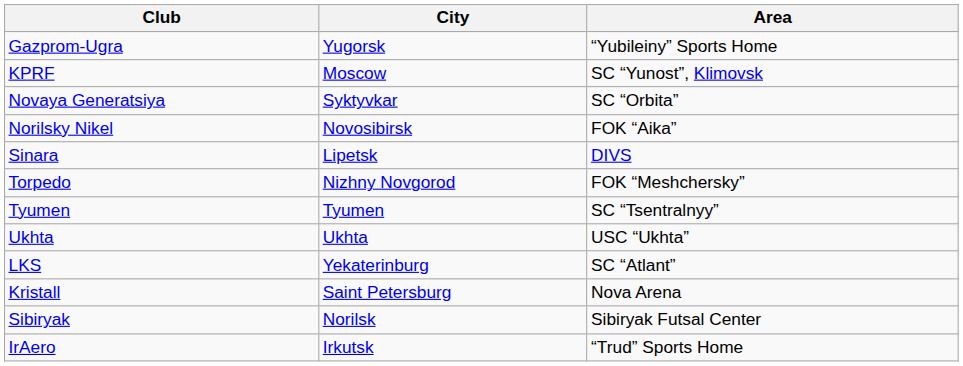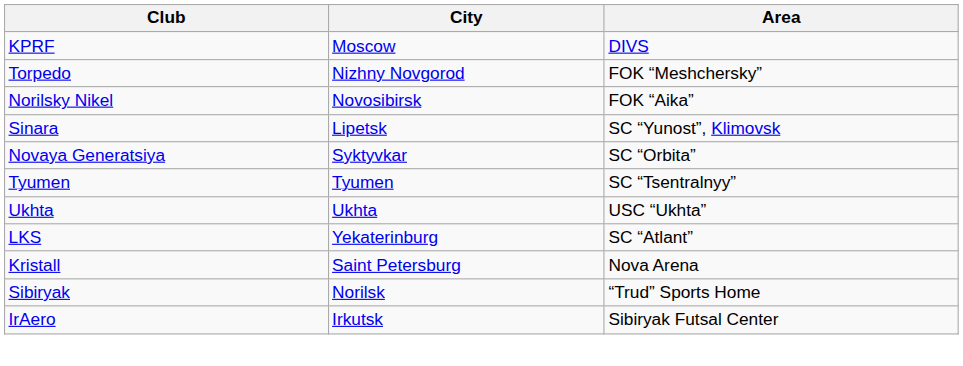 <table class="wikitable sortable" width="100%">
 <tr>
 <th>Club</th>
 <th>City</th>
 <th>Area</th>
 </tr>
 <tr>
-<td> <a href='#'>Gazprom-Ugra</a></td>
-<td> <a href='#'>Yugorsk</a></td>
-<td>“Yubileiny” Sports Home</td>
+<td><a href='#'>KPRF</a></td>
+<td> <a href='#'>Moscow</a></td>
+<td><a href='#'>DIVS</a></td>
 </tr>
 <tr>
-<td><a href='#'>KPRF</a></td>
-<td> <a href='#'>Moscow</a></td>
-<td>SC “Yunost”, <a href='#'>Klimovsk</a></td>
-</tr>
-<tr>
-<td><a href='#'>Novaya Generatsiya</a></td>
-<td> <a href='#'>Syktyvkar</a></td>
-<td>SC “Orbita”</td>
+<td><a href='#'>Torpedo</a></td>
+<td> <a href='#'>Nizhny Novgorod</a></td>
+<td>FOK “Meshchersky”</td>
 </tr>
 <tr>
 <td><a href='#'>Norilsky Nikel</a></td>
 <td> <a href='#'>Novosibirsk</a></td>
 <td>FOK “Аika”</td>
 </tr>
 <tr>
 <td><a href='#'>Sinara</a></td>
 <td> <a href='#'>Lipetsk</a></td>
-<td><a href='#'>DIVS</a></td>
+<td>SC “Yunost”, <a href='#'>Klimovsk</a></td>
 </tr>
 <tr>
-<td><a href='#'>Torpedo</a></td>
-<td> <a href='#'>Nizhny Novgorod</a></td>
-<td>FOK “Meshchersky”</td>
+<td><a href='#'>Novaya Generatsiya</a></td>
+<td> <a href='#'>Syktyvkar</a></td>
+<td>SC “Orbita”</td>
 </tr>
 <tr>
 <td><a href='#'>Tyumen</a></td>
 <td> <a href='#'>Tyumen</a></td>
 <td>SC “Tsentralnyy”</td>
 </tr>
 <tr>
 <td><a href='#'>Ukhta</a></td>
 <td> <a href='#'>Ukhta</a></td>
 <td>USC “Ukhta”</td>
 </tr>
 <tr>
 <td><a href='#'>LKS</a></td>
 <td> <a href='#'>Yekaterinburg</a></td>
 <td>SC “Atlant”</td>
 </tr>
 <tr>
 <td><a href='#'>Kristall</a></td>
 <td> <a href='#'>Saint Petersburg</a></td>
 <td>Nova Arena</td>
 </tr>
 <tr>
 <td><a href='#'>Sibiryak</a></td>
 <td> <a href='#'>Norilsk</a></td>
-<td>Sibiryak Futsal Center</td>
+<td>“Trud” Sports Home</td>
 </tr>
 <tr>
 <td> <a href='#'>IrAero</a></td>
 <td> <a href='#'>Irkutsk</a></td>
-<td>“Trud” Sports Home</td>
+<td>Sibiryak Futsal Center</td>
 </tr>
 </table>
